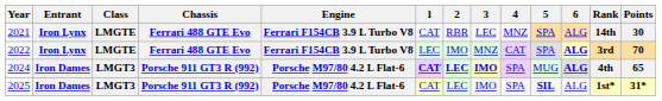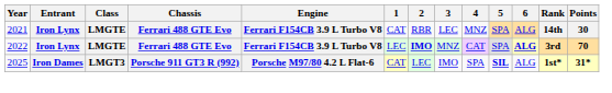 <table class="wikitable" style="text-align:center; font-size:85%">
 <tr>
 <th>Year</th>
 <th>Entrant</th>
 <th>Class</th>
 <th>Chassis</th>
 <th>Engine</th>
 <th>1</th>
 <th>2</th>
 <th>3</th>
 <th>4</th>
 <th>5</th>
 <th>6</th>
 <th>Rank</th>
 <th>Points</th>
 </tr>
 <tr>
 <td><a href='#'>2021</a></td>
 <th nowrap><a href='#'>Iron Lynx</a></th>
 <th>LMGTE</th>
 <th nowrap><a href='#'>Ferrari 488 GTE Evo</a></th>
 <th nowrap><a href='#'>Ferrari F154CB</a> 3.9 L Turbo V8</th>
 <td><a href='#'>CAT</a></td>
 <td><a href='#'>RBR</a></td>
 <td><a href='#'>LEC</a></td>
 <td><a href='#'>MNZ</a></td>
 <td style="background:#FFDF9F;"><a href='#'>SPA</a><br></td>
 <td style="background:#FFDF9F;"><a href='#'>ALG</a><br></td>
 <th>14th</th>
 <th>30</th>
 </tr>
 <tr>
 <td><a href='#'>2022</a></td>
 <th nowrap><a href='#'>Iron Lynx</a></th>
 <th>LMGTE</th>
 <th nowrap><a href='#'>Ferrari 488 GTE Evo</a></th>
 <th nowrap><a href='#'>Ferrari F154CB</a> 3.9 L Turbo V8</th>
 <td style="background:#DFFFDF;"><a href='#'>LEC</a><br></td>
-<td style="background:#DFFFDF;"><a href='#'>IMO</a><br></td>
+<td style="background:#DFFFDF;"><strong><a href='#'>IMO</a><br></strong></td>
 <td style="background:#DFFFDF;"><a href='#'>MNZ</a><br></td>
 <td style="background:#EFCFFF;"><a href='#'>CAT</a><br></td>
 <td style="background:#DFDFDF;"><a href='#'>SPA</a><br></td>
 <td style="background:#FFFFBF;"><strong><a href='#'>ALG</a></strong><br></td>
 <th style="background:#FFDF9F;">3rd</th>
 <th style="background:#FFDF9F;">70</th>
-</tr>
-<tr>
-<td><a href='#'>2024</a></td>
-<th nowrap><a href='#'>Iron Dames</a></th>
-<th>LMGT3</th>
-<th nowrap><a href='#'>Porsche 911 GT3 R (992)</a></th>
-<th nowrap><a href='#'>Porsche</a> <a href='#'>M97/80</a> 4.2 L Flat-6</th>
-<td style="background:#EFCFFF;"><strong><a href='#'>CAT</a></strong><br></td>
-<td style="background:#DFFFDF;"><strong><a href='#'>LEC</a></strong><br></td>
-<td style="background:#FFFFBF;"><strong><a href='#'>IMO</a></strong><br></td>
-<td style="background:#EFCFFF;"><a href='#'>SPA</a><br></td>
-<td style="background:#DFFFDF;"><a href='#'>MUG</a><br></td>
-<td style="background:#DFDFDF;"><strong><a href='#'>ALG</a></strong><br></td>
-<th>4th</th>
-<th>65</th>
 </tr>
 <tr>
 <td><a href='#'>2025</a></td>
 <th><a href='#'>Iron Dames</a></th>
 <th>LMGT3</th>
 <th><a href='#'>Porsche 911 GT3 R (992)</a></th>
 <th><a href='#'>Porsche</a> <a href='#'>M97/80</a> 4.2 L Flat-6</th>
 <td style="background:#FFFFBF;"><a href='#'>CAT</a><br></td>
 <td style="background:#DFFFDF;"><a href='#'>LEC</a><br></td>
 <td style="background:#;"><a href='#'>IMO</a><br></td>
 <td style="background:#;"><a href='#'>SPA</a><br></td>
 <td style="background:#;"><strong><a href='#'>SIL</a><br></strong></td>
 <td style="background:#;"><a href='#'>ALG</a><br></td>
 <th style="background:#FFFFBF;">1st*</th>
 <th style="background:#FFFFBF;">31*</th>
 </tr>
 </table>
